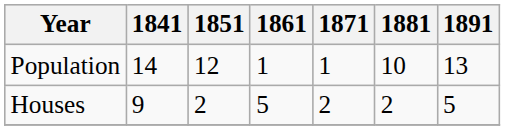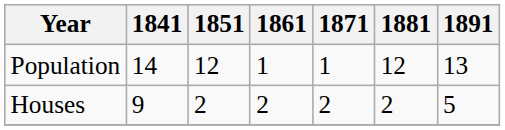 <table class="wikitable">
 <tr>
 <th>Year</th>
 <th>1841</th>
 <th>1851</th>
 <th>1861</th>
 <th>1871</th>
 <th>1881</th>
 <th>1891</th>
 </tr>
 <tr>
 <td>Population</td>
 <td>14</td>
 <td>12</td>
 <td>1</td>
 <td>1</td>
-<td>10</td>
+<td>12</td>
 <td>13</td>
 </tr>
 <tr>
 <td>Houses</td>
 <td>9</td>
 <td>2</td>
-<td>5</td>
+<td>2</td>
 <td>2</td>
 <td>2</td>
 <td>5</td>
 </tr>
 <tr>
 </tr>
 </table>
